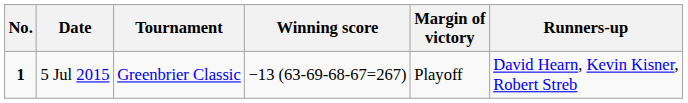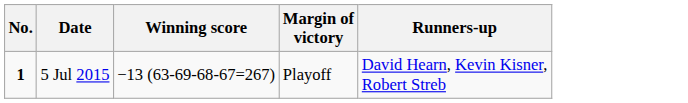 <table class="wikitable" style="font-size:95%;">
 <tr>
 <th>No.</th>
 <th>Date</th>
-<th>Tournament</th>
 <th>Winning score</th>
 <th>Margin of<br>victory</th>
 <th>Runners-up</th>
 </tr>
 <tr>
 <td align=center><strong>1</strong></td>
 <td align=right>5 Jul <a href='#'>2015</a></td>
-<td><a href='#'>Greenbrier Classic</a></td>
 <td>−13 (63-69-68-67=267)</td>
 <td>Playoff</td>
 <td> <a href='#'>David Hearn</a>,  <a href='#'>Kevin Kisner</a>,<br> <a href='#'>Robert Streb</a></td>
 </tr>
 </table>
